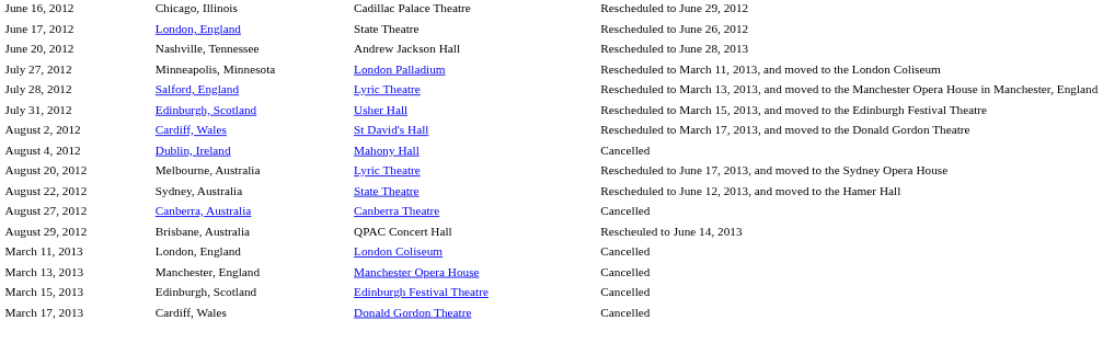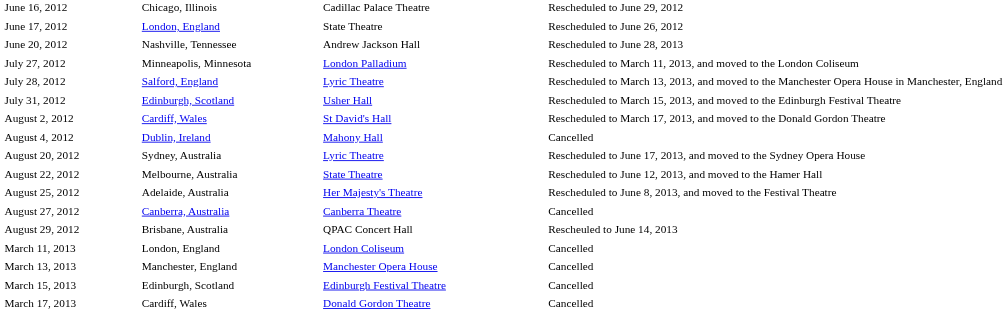 <table cellpadding="2" style="border: 0px solid darkgray; font-size:80%">
 <tr>
 <th width="150"></th>
 <th width="200"></th>
 <th width="250"></th>
 <th width="600"></th>
 </tr>
 <tr border="0">
 <td>June 16, 2012</td>
 <td>Chicago, Illinois</td>
 <td>Cadillac Palace Theatre</td>
 <td>Rescheduled to June 29, 2012</td>
 </tr>
 <tr>
 <td>June 17, 2012</td>
 <td><a href='#'>London, England</a></td>
 <td>State Theatre</td>
 <td>Rescheduled to June 26, 2012</td>
 </tr>
 <tr>
 <td>June 20, 2012</td>
 <td>Nashville, Tennessee</td>
 <td>Andrew Jackson Hall</td>
 <td>Rescheduled to June 28, 2013</td>
 </tr>
 <tr>
 <td>July 27, 2012</td>
 <td>Minneapolis, Minnesota</td>
 <td><a href='#'>London Palladium</a></td>
 <td>Rescheduled to March 11, 2013, and moved to the London Coliseum</td>
 </tr>
 <tr>
 <td>July 28, 2012</td>
 <td><a href='#'>Salford, England</a></td>
 <td><a href='#'>Lyric Theatre</a></td>
 <td>Rescheduled to March 13, 2013, and moved to the Manchester Opera House in Manchester, England</td>
 </tr>
 <tr>
 <td>July 31, 2012</td>
 <td><a href='#'>Edinburgh, Scotland</a></td>
 <td><a href='#'>Usher Hall</a></td>
 <td>Rescheduled to March 15, 2013, and moved to the Edinburgh Festival Theatre</td>
 </tr>
 <tr>
 <td>August 2, 2012</td>
 <td><a href='#'>Cardiff, Wales</a></td>
 <td><a href='#'>St David's Hall</a></td>
 <td>Rescheduled to March 17, 2013, and moved to the Donald Gordon Theatre</td>
 </tr>
 <tr>
 <td>August 4, 2012</td>
 <td><a href='#'>Dublin, Ireland</a></td>
 <td><a href='#'>Mahony Hall</a></td>
 <td>Cancelled</td>
 </tr>
 <tr>
 <td>August 20, 2012</td>
-<td>Melbourne, Australia</td>
+<td>Sydney, Australia</td>
 <td><a href='#'>Lyric Theatre</a></td>
 <td>Rescheduled to June 17, 2013, and moved to the Sydney Opera House</td>
 </tr>
 <tr>
 <td>August 22, 2012</td>
-<td>Sydney, Australia</td>
+<td>Melbourne, Australia</td>
 <td><a href='#'>State Theatre</a></td>
 <td>Rescheduled to June 12, 2013, and moved to the Hamer Hall</td>
+</tr>
+<tr>
+<td>August 25, 2012</td>
+<td>Adelaide, Australia</td>
+<td><a href='#'>Her Majesty's Theatre</a></td>
+<td>Rescheduled to June 8, 2013, and moved to the Festival Theatre</td>
 </tr>
 <tr>
 <td>August 27, 2012</td>
 <td><a href='#'>Canberra, Australia</a></td>
 <td><a href='#'>Canberra Theatre</a></td>
 <td>Cancelled</td>
 </tr>
 <tr>
 <td>August 29, 2012</td>
 <td>Brisbane, Australia</td>
 <td>QPAC Concert Hall</td>
 <td>Rescheuled to June 14, 2013</td>
 </tr>
 <tr>
 <td>March 11, 2013</td>
 <td>London, England</td>
 <td><a href='#'>London Coliseum</a></td>
 <td>Cancelled</td>
 </tr>
 <tr>
 <td>March 13, 2013</td>
 <td>Manchester, England</td>
 <td><a href='#'>Manchester Opera House</a></td>
 <td>Cancelled</td>
 </tr>
 <tr>
 <td>March 15, 2013</td>
 <td>Edinburgh, Scotland</td>
 <td><a href='#'>Edinburgh Festival Theatre</a></td>
 <td>Cancelled</td>
 </tr>
 <tr>
 <td>March 17, 2013</td>
 <td>Cardiff, Wales</td>
 <td><a href='#'>Donald Gordon Theatre</a></td>
 <td>Cancelled</td>
 </tr>
 <tr>
 </tr>
 </table>
